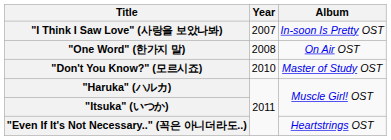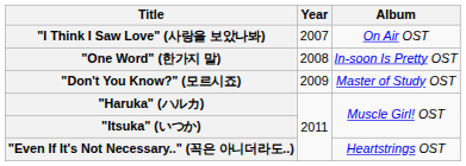 <table class="wikitable plainrowheaders" style="text-align:center;">
 <tr>
 <th>Title</th>
 <th>Year</th>
 <th>Album</th>
 </tr>
 <tr>
 <th scope="row">"I Think I Saw Love" (사랑을 보았나봐)</th>
 <td>2007</td>
-<td><em><a href='#'>In-soon Is Pretty</a> OST</em></td>
+<td><em><a href='#'>On Air</a> OST</em></td>
 </tr>
 <tr>
 <th scope="row">"One Word" (한가지 말)</th>
 <td>2008</td>
-<td><em><a href='#'>On Air</a> OST</em></td>
+<td><em><a href='#'>In-soon Is Pretty</a> OST</em></td>
 </tr>
 <tr>
 <th scope="row">"Don't You Know?" (모르시죠) </th>
-<td>2010</td>
+<td>2009</td>
 <td><em><a href='#'>Master of Study</a> OST</em></td>
 </tr>
 <tr>
 <th scope="row">"Haruka" (ハルカ)</th>
 <td rowspan="3">2011</td>
 <td rowspan="2"><em><a href='#'>Muscle Girl!</a> OST</em></td>
 </tr>
 <tr>
 <th scope="row">"Itsuka" (いつか)</th>
 </tr>
 <tr>
 <th scope="row">"Even If It's Not Necessary.." (꼭은 아니더라도..)</th>
 <td><em><a href='#'>Heartstrings</a> OST</em></td>
 </tr>
 </table>
